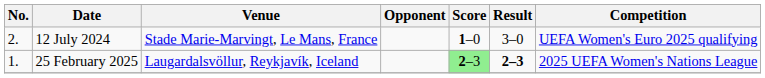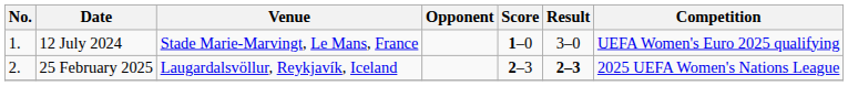 <table class="wikitable">
 <tr>
 <th>No.</th>
 <th>Date</th>
 <th>Venue</th>
 <th>Opponent</th>
 <th>Score</th>
 <th>Result</th>
 <th>Competition</th>
 </tr>
 <tr>
-<td>2.</td>
+<td>1.</td>
 <td>12 July 2024</td>
 <td><a href='#'>Stade Marie-Marvingt</a>, <a href='#'>Le Mans</a>, <a href='#'>France</a></td>
 <td></td>
 <td align=center><strong>1</strong>–0</td>
 <td align=center>3–0</td>
 <td><a href='#'>UEFA Women's Euro 2025 qualifying</a></td>
 </tr>
 <tr>
-<td>1.</td>
+<td>2.</td>
 <td>25 February 2025</td>
 <td><a href='#'>Laugardalsvöllur</a>, <a href='#'>Reykjavík</a>, <a href='#'>Iceland</a></td>
 <td></td>
-<td align=center style="background: lightgreen;"><strong>2</strong>–3</td>
+<td align=center><strong>2</strong>–3</td>
 <td align=center><strong>2–3</strong></td>
 <td><a href='#'>2025 UEFA Women's Nations League</a></td>
 </tr>
 <tr>
 </tr>
 </table>
